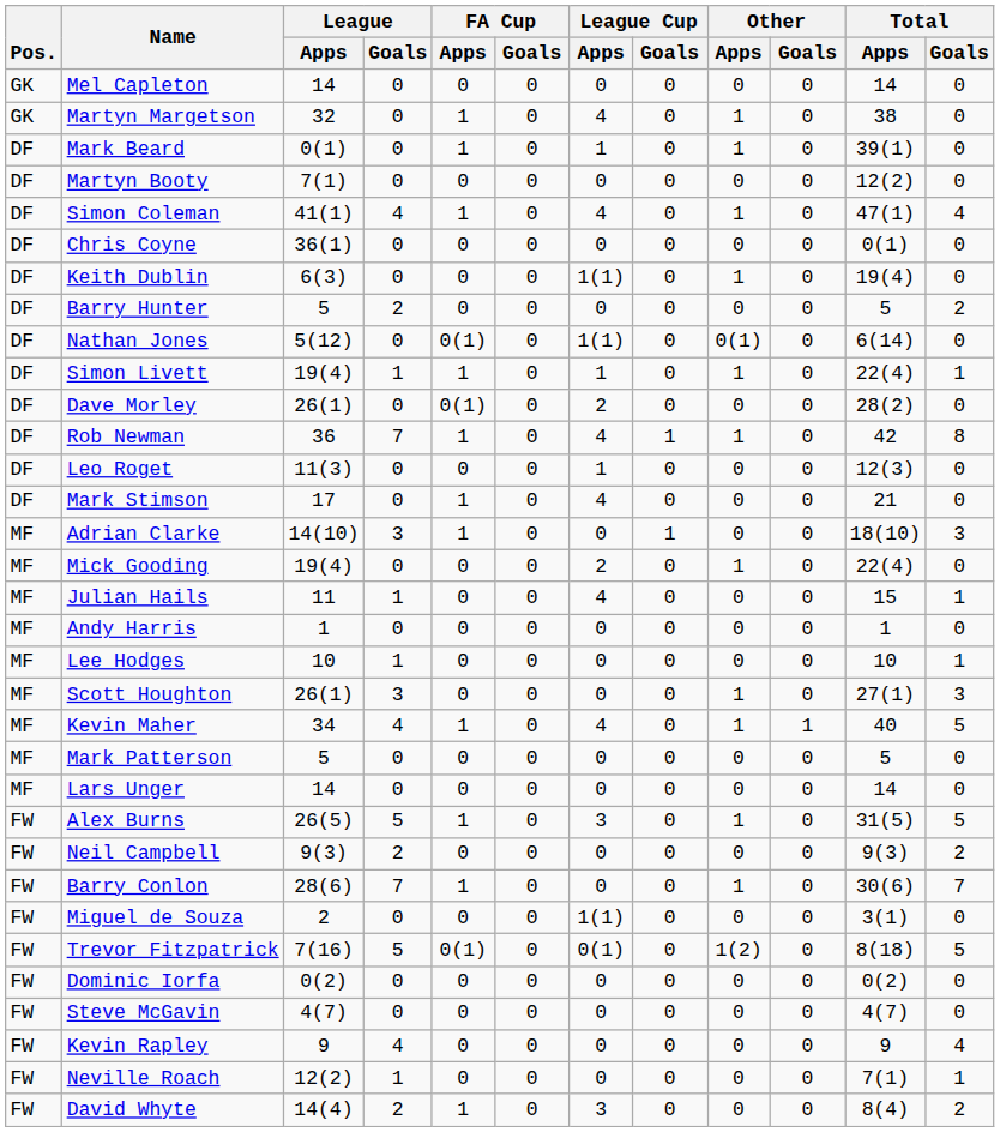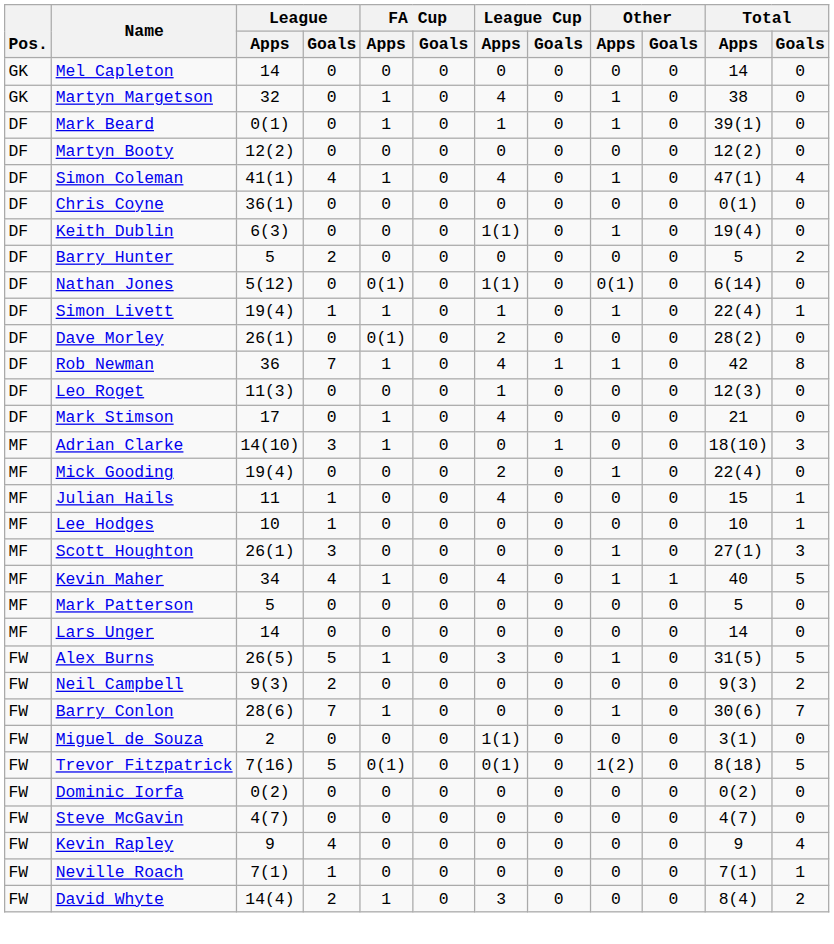 <table class="wikitable" style="text-align:center">
 <tr>
 <th rowspan="2" valign="bottom">Pos.</th>
 <th rowspan="2">Name</th>
 <th colspan="2" width="85">League</th>
 <th colspan="2" width="85">FA Cup</th>
 <th colspan="2" width="85">League Cup</th>
 <th colspan="2" width="85">Other</th>
 <th colspan="2" width="85">Total</th>
 </tr>
 <tr>
 <th>Apps</th>
 <th>Goals</th>
 <th>Apps</th>
 <th>Goals</th>
 <th>Apps</th>
 <th>Goals</th>
 <th>Apps</th>
 <th>Goals</th>
 <th>Apps</th>
 <th>Goals</th>
 </tr>
 <tr>
 <td align="left">GK</td>
 <td align="left"> <a href='#'>Mel Capleton</a></td>
 <td>14</td>
 <td>0</td>
 <td>0</td>
 <td>0</td>
 <td>0</td>
 <td>0</td>
 <td>0</td>
 <td>0</td>
 <td>14</td>
 <td>0</td>
 </tr>
 <tr>
 <td align="left">GK</td>
 <td align="left"> <a href='#'>Martyn Margetson</a></td>
 <td>32</td>
 <td>0</td>
 <td>1</td>
 <td>0</td>
 <td>4</td>
 <td>0</td>
 <td>1</td>
 <td>0</td>
 <td>38</td>
 <td>0</td>
 </tr>
 <tr>
 <td align="left">DF</td>
 <td align="left"> <a href='#'>Mark Beard</a></td>
 <td>0(1)</td>
 <td>0</td>
 <td>1</td>
 <td>0</td>
 <td>1</td>
 <td>0</td>
 <td>1</td>
 <td>0</td>
 <td>39(1)</td>
 <td>0</td>
 </tr>
 <tr>
 <td align="left">DF</td>
 <td align="left"> <a href='#'>Martyn Booty</a></td>
-<td>7(1)</td>
+<td>12(2)</td>
 <td>0</td>
 <td>0</td>
 <td>0</td>
 <td>0</td>
 <td>0</td>
 <td>0</td>
 <td>0</td>
 <td>12(2)</td>
 <td>0</td>
 </tr>
 <tr>
 <td align="left">DF</td>
 <td align="left"> <a href='#'>Simon Coleman</a></td>
 <td>41(1)</td>
 <td>4</td>
 <td>1</td>
 <td>0</td>
 <td>4</td>
 <td>0</td>
 <td>1</td>
 <td>0</td>
 <td>47(1)</td>
 <td>4</td>
 </tr>
 <tr>
 <td align="left">DF</td>
 <td align="left"> <a href='#'>Chris Coyne</a></td>
 <td>36(1)</td>
 <td>0</td>
 <td>0</td>
 <td>0</td>
 <td>0</td>
 <td>0</td>
 <td>0</td>
 <td>0</td>
 <td>0(1)</td>
 <td>0</td>
 </tr>
 <tr>
 <td align="left">DF</td>
 <td align="left"> <a href='#'>Keith Dublin</a></td>
 <td>6(3)</td>
 <td>0</td>
 <td>0</td>
 <td>0</td>
 <td>1(1)</td>
 <td>0</td>
 <td>1</td>
 <td>0</td>
 <td>19(4)</td>
 <td>0</td>
 </tr>
 <tr>
 <td align="left">DF</td>
 <td align="left"> <a href='#'>Barry Hunter</a></td>
 <td>5</td>
 <td>2</td>
 <td>0</td>
 <td>0</td>
 <td>0</td>
 <td>0</td>
 <td>0</td>
 <td>0</td>
 <td>5</td>
 <td>2</td>
 </tr>
 <tr>
 <td align="left">DF</td>
 <td align="left"> <a href='#'>Nathan Jones</a></td>
 <td>5(12)</td>
 <td>0</td>
 <td>0(1)</td>
 <td>0</td>
 <td>1(1)</td>
 <td>0</td>
 <td>0(1)</td>
 <td>0</td>
 <td>6(14)</td>
 <td>0</td>
 </tr>
 <tr>
 <td align="left">DF</td>
 <td align="left"> <a href='#'>Simon Livett</a></td>
 <td>19(4)</td>
 <td>1</td>
 <td>1</td>
 <td>0</td>
 <td>1</td>
 <td>0</td>
 <td>1</td>
 <td>0</td>
 <td>22(4)</td>
 <td>1</td>
 </tr>
 <tr>
 <td align="left">DF</td>
 <td align="left"> <a href='#'>Dave Morley</a></td>
 <td>26(1)</td>
 <td>0</td>
 <td>0(1)</td>
 <td>0</td>
 <td>2</td>
 <td>0</td>
 <td>0</td>
 <td>0</td>
 <td>28(2)</td>
 <td>0</td>
 </tr>
 <tr>
 <td align="left">DF</td>
 <td align="left"> <a href='#'>Rob Newman</a></td>
 <td>36</td>
 <td>7</td>
 <td>1</td>
 <td>0</td>
 <td>4</td>
 <td>1</td>
 <td>1</td>
 <td>0</td>
 <td>42</td>
 <td>8</td>
 </tr>
 <tr>
 <td align="left">DF</td>
 <td align="left"> <a href='#'>Leo Roget</a></td>
 <td>11(3)</td>
 <td>0</td>
 <td>0</td>
 <td>0</td>
 <td>1</td>
 <td>0</td>
 <td>0</td>
 <td>0</td>
 <td>12(3)</td>
 <td>0</td>
 </tr>
 <tr>
 <td align="left">DF</td>
 <td align="left"> <a href='#'>Mark Stimson</a></td>
 <td>17</td>
 <td>0</td>
 <td>1</td>
 <td>0</td>
 <td>4</td>
 <td>0</td>
 <td>0</td>
 <td>0</td>
 <td>21</td>
 <td>0</td>
 </tr>
 <tr>
 <td align="left">MF</td>
 <td align="left"> <a href='#'>Adrian Clarke</a></td>
 <td>14(10)</td>
 <td>3</td>
 <td>1</td>
 <td>0</td>
 <td>0</td>
 <td>1</td>
 <td>0</td>
 <td>0</td>
 <td>18(10)</td>
 <td>3</td>
 </tr>
 <tr>
 <td align="left">MF</td>
 <td align="left"> <a href='#'>Mick Gooding</a></td>
 <td>19(4)</td>
 <td>0</td>
 <td>0</td>
 <td>0</td>
 <td>2</td>
 <td>0</td>
 <td>1</td>
 <td>0</td>
 <td>22(4)</td>
 <td>0</td>
 </tr>
 <tr>
 <td align="left">MF</td>
 <td align="left"> <a href='#'>Julian Hails</a></td>
 <td>11</td>
 <td>1</td>
 <td>0</td>
 <td>0</td>
 <td>4</td>
 <td>0</td>
 <td>0</td>
 <td>0</td>
 <td>15</td>
 <td>1</td>
 </tr>
 <tr>
 <td align="left">MF</td>
-<td align="left"> <a href='#'>Andy Harris</a></td>
-<td>1</td>
-<td>0</td>
-<td>0</td>
-<td>0</td>
-<td>0</td>
-<td>0</td>
-<td>0</td>
-<td>0</td>
-<td>1</td>
-<td>0</td>
-</tr>
-<tr>
-<td align="left">MF</td>
 <td align="left"> <a href='#'>Lee Hodges</a></td>
 <td>10</td>
 <td>1</td>
 <td>0</td>
 <td>0</td>
 <td>0</td>
 <td>0</td>
 <td>0</td>
 <td>0</td>
 <td>10</td>
 <td>1</td>
 </tr>
 <tr>
 <td align="left">MF</td>
 <td align="left"> <a href='#'>Scott Houghton</a></td>
 <td>26(1)</td>
 <td>3</td>
 <td>0</td>
 <td>0</td>
 <td>0</td>
 <td>0</td>
 <td>1</td>
 <td>0</td>
 <td>27(1)</td>
 <td>3</td>
 </tr>
 <tr>
 <td align="left">MF</td>
 <td align="left"> <a href='#'>Kevin Maher</a></td>
 <td>34</td>
 <td>4</td>
 <td>1</td>
 <td>0</td>
 <td>4</td>
 <td>0</td>
 <td>1</td>
 <td>1</td>
 <td>40</td>
 <td>5</td>
 </tr>
 <tr>
 <td align="left">MF</td>
 <td align="left"> <a href='#'>Mark Patterson</a></td>
 <td>5</td>
 <td>0</td>
 <td>0</td>
 <td>0</td>
 <td>0</td>
 <td>0</td>
 <td>0</td>
 <td>0</td>
 <td>5</td>
 <td>0</td>
 </tr>
 <tr>
 <td align="left">MF</td>
 <td align="left"> <a href='#'>Lars Unger</a></td>
 <td>14</td>
 <td>0</td>
 <td>0</td>
 <td>0</td>
 <td>0</td>
 <td>0</td>
 <td>0</td>
 <td>0</td>
 <td>14</td>
 <td>0</td>
 </tr>
 <tr>
 <td align="left">FW</td>
 <td align="left"> <a href='#'>Alex Burns</a></td>
 <td>26(5)</td>
 <td>5</td>
 <td>1</td>
 <td>0</td>
 <td>3</td>
 <td>0</td>
 <td>1</td>
 <td>0</td>
 <td>31(5)</td>
 <td>5</td>
 </tr>
 <tr>
 <td align="left">FW</td>
 <td align="left"> <a href='#'>Neil Campbell</a></td>
 <td>9(3)</td>
 <td>2</td>
 <td>0</td>
 <td>0</td>
 <td>0</td>
 <td>0</td>
 <td>0</td>
 <td>0</td>
 <td>9(3)</td>
 <td>2</td>
 </tr>
 <tr>
 <td align="left">FW</td>
 <td align="left"> <a href='#'>Barry Conlon</a></td>
 <td>28(6)</td>
 <td>7</td>
 <td>1</td>
 <td>0</td>
 <td>0</td>
 <td>0</td>
 <td>1</td>
 <td>0</td>
 <td>30(6)</td>
 <td>7</td>
 </tr>
 <tr>
 <td align="left">FW</td>
 <td align="left"> <a href='#'>Miguel de Souza</a></td>
 <td>2</td>
 <td>0</td>
 <td>0</td>
 <td>0</td>
 <td>1(1)</td>
 <td>0</td>
 <td>0</td>
 <td>0</td>
 <td>3(1)</td>
 <td>0</td>
 </tr>
 <tr>
 <td align="left">FW</td>
 <td align="left"> <a href='#'>Trevor Fitzpatrick</a></td>
 <td>7(16)</td>
 <td>5</td>
 <td>0(1)</td>
 <td>0</td>
 <td>0(1)</td>
 <td>0</td>
 <td>1(2)</td>
 <td>0</td>
 <td>8(18)</td>
 <td>5</td>
 </tr>
 <tr>
 <td align="left">FW</td>
 <td align="left"> <a href='#'>Dominic Iorfa</a></td>
 <td>0(2)</td>
 <td>0</td>
 <td>0</td>
 <td>0</td>
 <td>0</td>
 <td>0</td>
 <td>0</td>
 <td>0</td>
 <td>0(2)</td>
 <td>0</td>
 </tr>
 <tr>
 <td align="left">FW</td>
 <td align="left"> <a href='#'>Steve McGavin</a></td>
 <td>4(7)</td>
 <td>0</td>
 <td>0</td>
 <td>0</td>
 <td>0</td>
 <td>0</td>
 <td>0</td>
 <td>0</td>
 <td>4(7)</td>
 <td>0</td>
 </tr>
 <tr>
 <td align="left">FW</td>
 <td align="left"> <a href='#'>Kevin Rapley</a></td>
 <td>9</td>
 <td>4</td>
 <td>0</td>
 <td>0</td>
 <td>0</td>
 <td>0</td>
 <td>0</td>
 <td>0</td>
 <td>9</td>
 <td>4</td>
 </tr>
 <tr>
 <td align="left">FW</td>
 <td align="left"> <a href='#'>Neville Roach</a></td>
-<td>12(2)</td>
+<td>7(1)</td>
 <td>1</td>
 <td>0</td>
 <td>0</td>
 <td>0</td>
 <td>0</td>
 <td>0</td>
 <td>0</td>
 <td>7(1)</td>
 <td>1</td>
 </tr>
 <tr>
 <td align="left">FW</td>
 <td align="left"> <a href='#'>David Whyte</a></td>
 <td>14(4)</td>
 <td>2</td>
 <td>1</td>
 <td>0</td>
 <td>3</td>
 <td>0</td>
 <td>0</td>
 <td>0</td>
 <td>8(4)</td>
 <td>2</td>
 </tr>
 </table>
